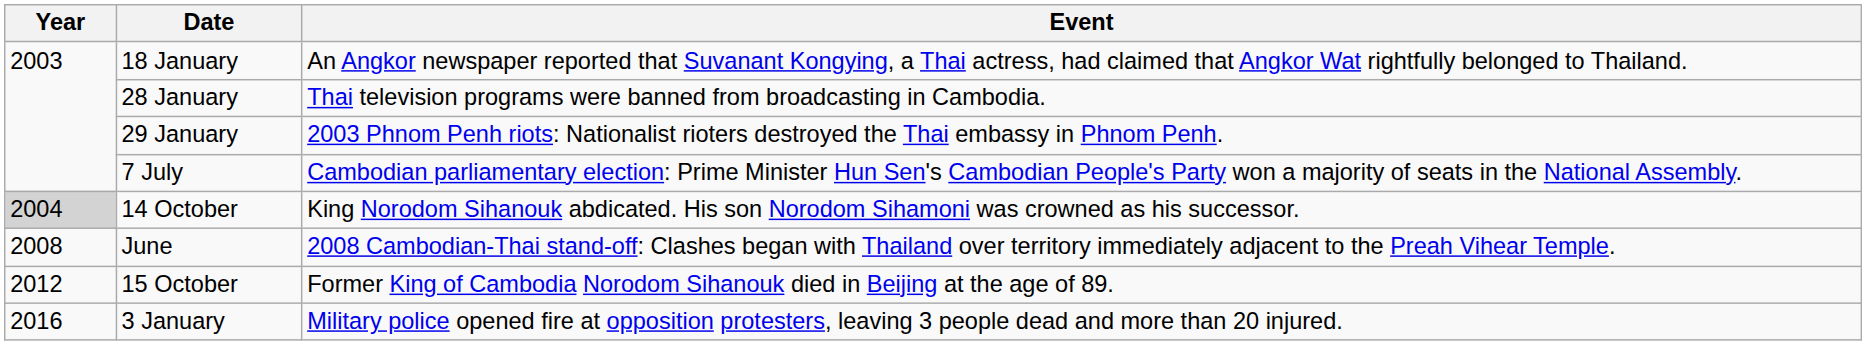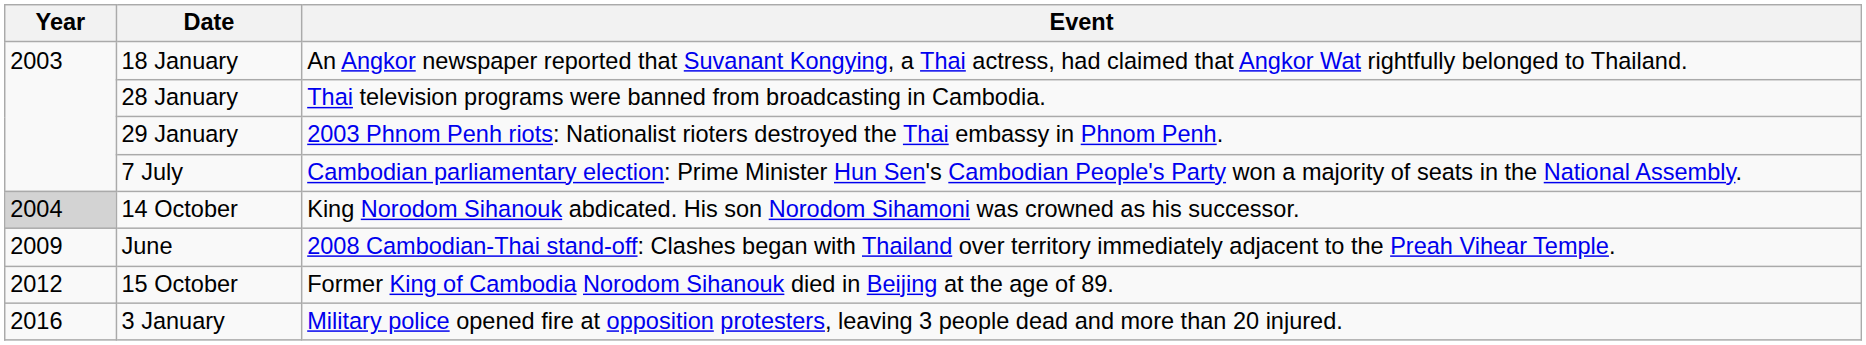 <table class="wikitable" width="100%">
 <tr>
 <th style="width:6%">Year</th>
 <th style="width:10%">Date</th>
 <th>Event</th>
 </tr>
 <tr>
 <td rowspan="4" valign="top">2003</td>
 <td>18 January</td>
 <td>An <a href='#'>Angkor</a> newspaper reported that <a href='#'>Suvanant Kongying</a>, a <a href='#'>Thai</a> actress, had claimed that <a href='#'>Angkor Wat</a> rightfully belonged to Thailand.</td>
 </tr>
 <tr>
 <td>28 January</td>
 <td><a href='#'>Thai</a> television programs were banned from broadcasting in Cambodia.</td>
 </tr>
 <tr>
 <td>29 January</td>
 <td><a href='#'>2003 Phnom Penh riots</a>: Nationalist rioters destroyed the <a href='#'>Thai</a> embassy in <a href='#'>Phnom Penh</a>.</td>
 </tr>
 <tr>
 <td>7 July</td>
 <td><a href='#'>Cambodian parliamentary election</a>: Prime Minister <a href='#'>Hun Sen</a>'s <a href='#'>Cambodian People's Party</a> won a majority of seats in the <a href='#'>National Assembly</a>.</td>
 </tr>
 <tr>
 <td style="background: lightgrey;">2004</td>
 <td>14 October</td>
 <td>King <a href='#'>Norodom Sihanouk</a> abdicated. His son <a href='#'>Norodom Sihamoni</a> was crowned as his successor.</td>
 </tr>
 <tr>
-<td>2008</td>
+<td>2009</td>
 <td>June</td>
 <td><a href='#'>2008 Cambodian-Thai stand-off</a>: Clashes began with <a href='#'>Thailand</a> over territory immediately adjacent to the <a href='#'>Preah Vihear Temple</a>.</td>
 </tr>
 <tr>
 <td>2012</td>
 <td>15 October</td>
 <td>Former <a href='#'>King of Cambodia</a> <a href='#'>Norodom Sihanouk</a> died in <a href='#'>Beijing</a> at the age of 89.</td>
 </tr>
 <tr>
 <td>2016</td>
 <td>3 January</td>
 <td><a href='#'>Military police</a> opened fire at <a href='#'>opposition</a> <a href='#'>protesters</a>, leaving 3 people dead and more than 20 injured.</td>
 </tr>
 </table>
